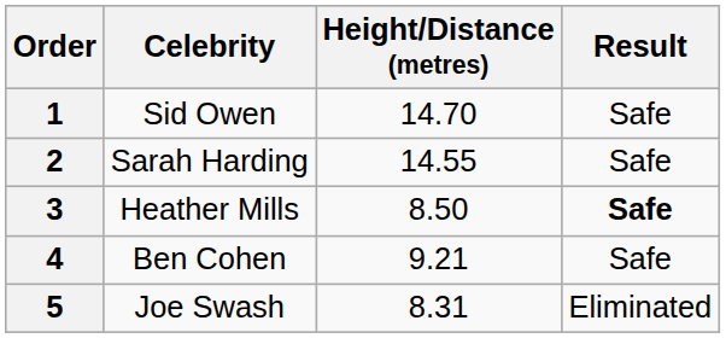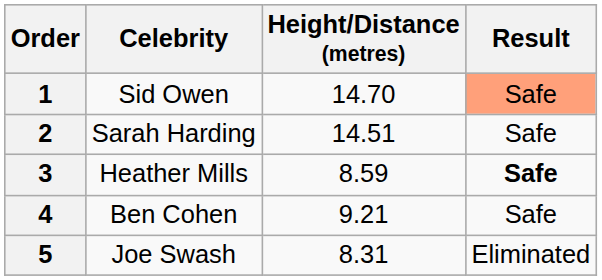 <table class="wikitable plainrowheaders" style="text-align:center;">
 <tr>
 <th>Order</th>
 <th>Celebrity</th>
 <th>Height/Distance<br><small>(metres)</small></th>
 <th>Result</th>
 </tr>
 <tr>
 <th>1</th>
 <td>Sid Owen</td>
 <td>14.70</td>
-<td>Safe</td>
+<td style="background: lightsalmon;">Safe</td>
 </tr>
 <tr>
 <th>2</th>
 <td>Sarah Harding</td>
-<td>14.55</td>
+<td>14.51</td>
 <td>Safe</td>
 </tr>
 <tr>
 <th>3</th>
 <td>Heather Mills</td>
-<td>8.50</td>
+<td>8.59</td>
 <td><strong>Safe</strong></td>
 </tr>
 <tr>
 <th>4</th>
 <td>Ben Cohen</td>
 <td>9.21</td>
 <td>Safe</td>
 </tr>
 <tr>
 <th>5</th>
 <td>Joe Swash</td>
 <td>8.31</td>
 <td>Eliminated</td>
 </tr>
 </table>
